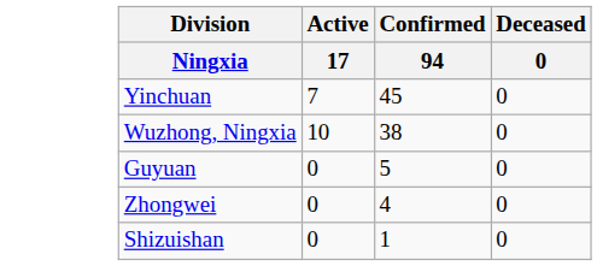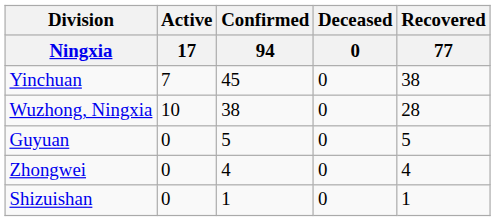 <table class="wikitable sortable" align="right">
 <tr>
 <th>Division</th>
 <th>Active</th>
 <th>Confirmed</th>
 <th>Deceased</th>
+<th>Recovered</th>
 </tr>
 <tr>
 <th><a href='#'>Ningxia</a></th>
 <th>17</th>
 <th>94</th>
 <th>0</th>
+<th>77</th>
 </tr>
 <tr>
 <td><a href='#'>Yinchuan</a></td>
 <td>7</td>
 <td>45</td>
 <td>0</td>
+<td>38</td>
 </tr>
 <tr>
 <td><a href='#'>Wuzhong, Ningxia</a></td>
 <td>10</td>
 <td>38</td>
 <td>0</td>
+<td>28</td>
 </tr>
 <tr>
 <td><a href='#'>Guyuan</a></td>
 <td>0</td>
 <td>5</td>
 <td>0</td>
+<td>5</td>
 </tr>
 <tr>
 <td><a href='#'>Zhongwei</a></td>
 <td>0</td>
 <td>4</td>
 <td>0</td>
+<td>4</td>
 </tr>
 <tr>
 <td><a href='#'>Shizuishan</a></td>
 <td>0</td>
 <td>1</td>
 <td>0</td>
+<td>1</td>
 </tr>
 </table>
